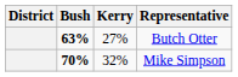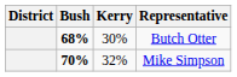 <table class=wikitable>
 <tr>
 <th>District</th>
 <th>Bush</th>
 <th>Kerry</th>
 <th>Representative</th>
 </tr>
 <tr align=center>
 <th></th>
-<td><strong>63%</strong></td>
-<td>27%</td>
+<td><strong>68%</strong></td>
+<td>30%</td>
 <td><a href='#'>Butch Otter</a></td>
 </tr>
 <tr align=center>
 <th></th>
 <td><strong>70%</strong></td>
 <td>32%</td>
 <td><a href='#'>Mike Simpson</a></td>
 </tr>
 </table>
